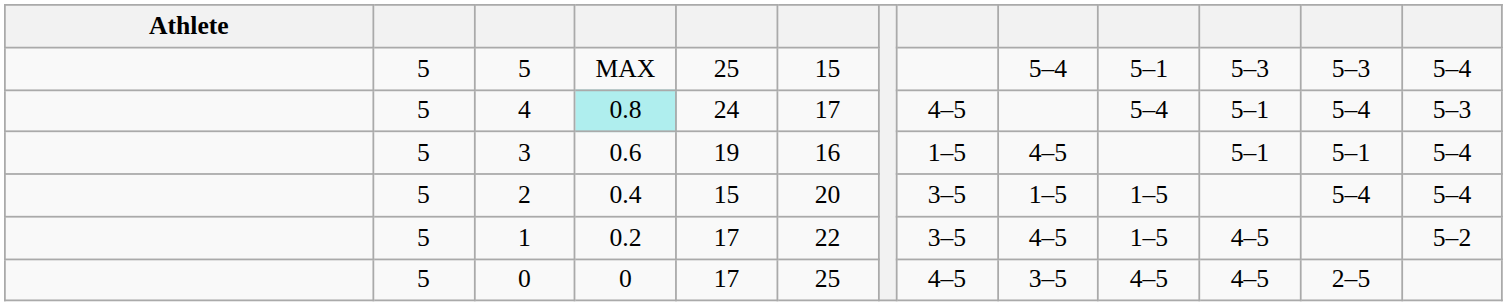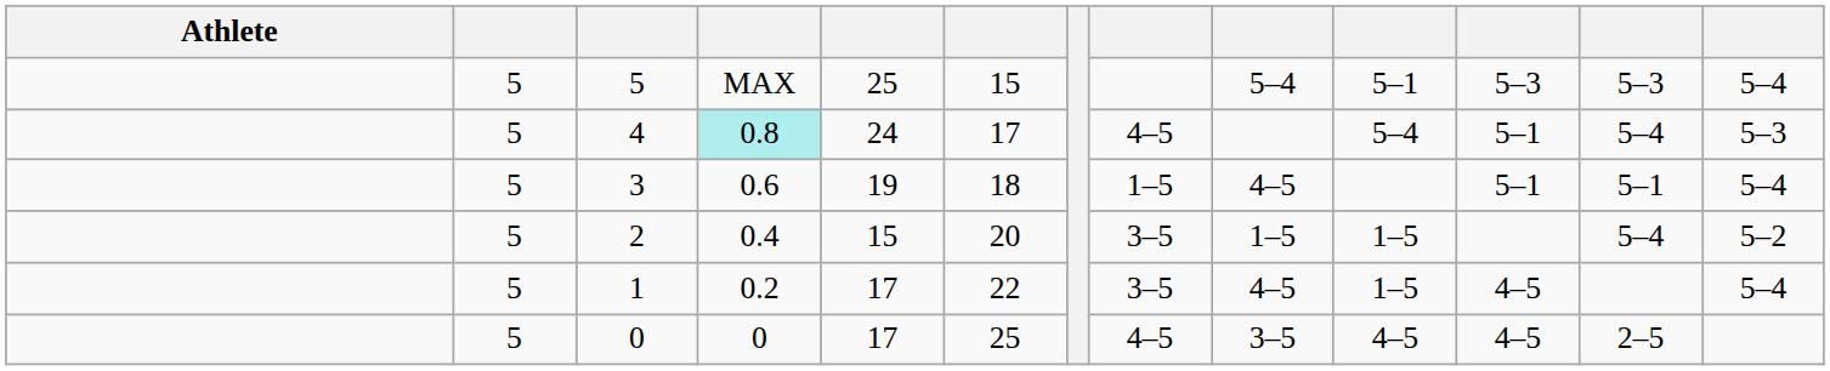 <table class="wikitable" style="text-align:center; font-size:90%;">
 <tr>
 <th width=200>Athlete</th>
 <th width=50></th>
 <th width=50></th>
 <th width=50></th>
 <th width=50></th>
 <th width=50></th>
 <th rowspan=7> </th>
 <th width=50></th>
 <th width=50></th>
 <th width=50></th>
 <th width=50></th>
 <th width=50></th>
 <th width=50></th>
 </tr>
 <tr>
 <td align=left></td>
 <td>5</td>
 <td>5</td>
 <td>MAX</td>
 <td>25</td>
 <td>15</td>
 <td></td>
 <td>5–4</td>
 <td>5–1</td>
 <td>5–3</td>
 <td>5–3</td>
 <td>5–4</td>
 </tr>
 <tr>
 <td align=left></td>
 <td>5</td>
 <td>4</td>
 <td style="background: paleturquoise;">0.8</td>
 <td>24</td>
 <td>17</td>
 <td>4–5</td>
 <td></td>
 <td>5–4</td>
 <td>5–1</td>
 <td>5–4</td>
 <td>5–3</td>
 </tr>
 <tr>
 <td align=left></td>
 <td>5</td>
 <td>3</td>
 <td>0.6</td>
 <td>19</td>
-<td>16</td>
+<td>18</td>
 <td>1–5</td>
 <td>4–5</td>
 <td></td>
 <td>5–1</td>
 <td>5–1</td>
 <td>5–4</td>
 </tr>
 <tr>
 <td align=left></td>
 <td>5</td>
 <td>2</td>
 <td>0.4</td>
 <td>15</td>
 <td>20</td>
 <td>3–5</td>
 <td>1–5</td>
 <td>1–5</td>
 <td></td>
 <td>5–4</td>
-<td>5–4</td>
+<td>5–2</td>
 </tr>
 <tr>
 <td align=left></td>
 <td>5</td>
 <td>1</td>
 <td>0.2</td>
 <td>17</td>
 <td>22</td>
 <td>3–5</td>
 <td>4–5</td>
 <td>1–5</td>
 <td>4–5</td>
 <td></td>
-<td>5–2</td>
+<td>5–4</td>
 </tr>
 <tr>
 <td align=left></td>
 <td>5</td>
 <td>0</td>
 <td>0</td>
 <td>17</td>
 <td>25</td>
 <td>4–5</td>
 <td>3–5</td>
 <td>4–5</td>
 <td>4–5</td>
 <td>2–5</td>
 <td></td>
 </tr>
 </table>
